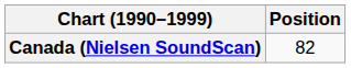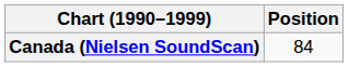 <table class="wikitable plainrowheaders" style="text-align:center">
 <tr>
 <th>Chart (1990–1999)</th>
 <th>Position</th>
 </tr>
 <tr>
 <th scope="row">Canada (<a href='#'>Nielsen SoundScan</a>)</th>
-<td>82</td>
+<td>84</td>
 </tr>
 </table>
